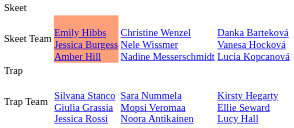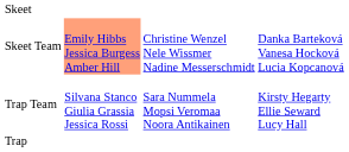 <table>
 <tr>
 <td>Skeet</td>
 <td></td>
 <td></td>
 <td></td>
 </tr>
 <tr>
 <td>Skeet Team</td>
 <td style="background: lightsalmon;"><br><a href='#'>Emily Hibbs</a><br><a href='#'>Jessica Burgess</a><br><a href='#'>Amber Hill</a></td>
 <td><br><a href='#'>Christine Wenzel</a><br><a href='#'>Nele Wissmer</a><br><a href='#'>Nadine Messerschmidt</a></td>
 <td><br><a href='#'>Danka Barteková</a><br><a href='#'>Vanesa Hocková</a><br><a href='#'>Lucia Kopcanová</a></td>
 </tr>
 <tr>
+<td>Trap Team</td>
+<td><br><a href='#'>Silvana Stanco</a><br><a href='#'>Giulia Grassia</a><br><a href='#'>Jessica Rossi</a></td>
+<td><br><a href='#'>Sara Nummela</a><br><a href='#'>Mopsi Veromaa</a><br><a href='#'>Noora Antikainen</a></td>
+<td><br><a href='#'>Kirsty Hegarty</a><br><a href='#'>Ellie Seward</a><br><a href='#'>Lucy Hall</a></td>
+</tr>
+<tr>
 <td>Trap</td>
 <td></td>
 <td></td>
 <td></td>
 </tr>
-<tr>
-<td>Trap Team</td>
-<td><br><a href='#'>Silvana Stanco</a><br><a href='#'>Giulia Grassia</a><br><a href='#'>Jessica Rossi</a></td>
-<td><br><a href='#'>Sara Nummela</a><br><a href='#'>Mopsi Veromaa</a><br><a href='#'>Noora Antikainen</a></td>
-<td><br><a href='#'>Kirsty Hegarty</a><br><a href='#'>Ellie Seward</a><br><a href='#'>Lucy Hall</a></td>
-</tr>
 </table>
